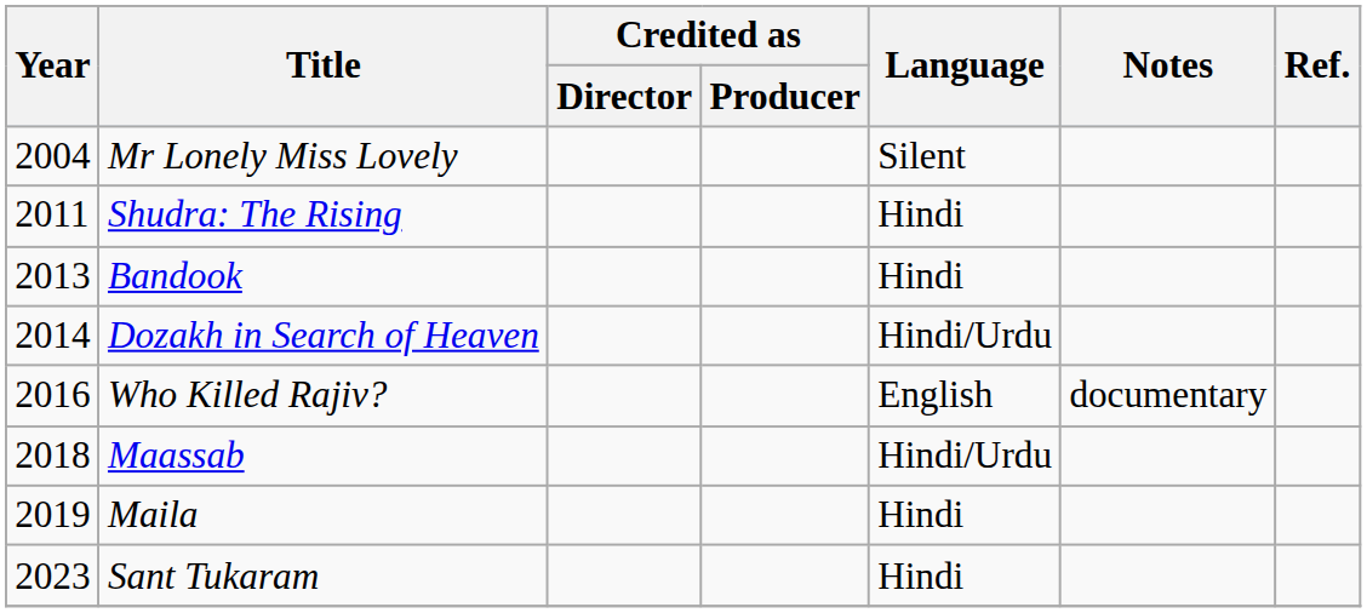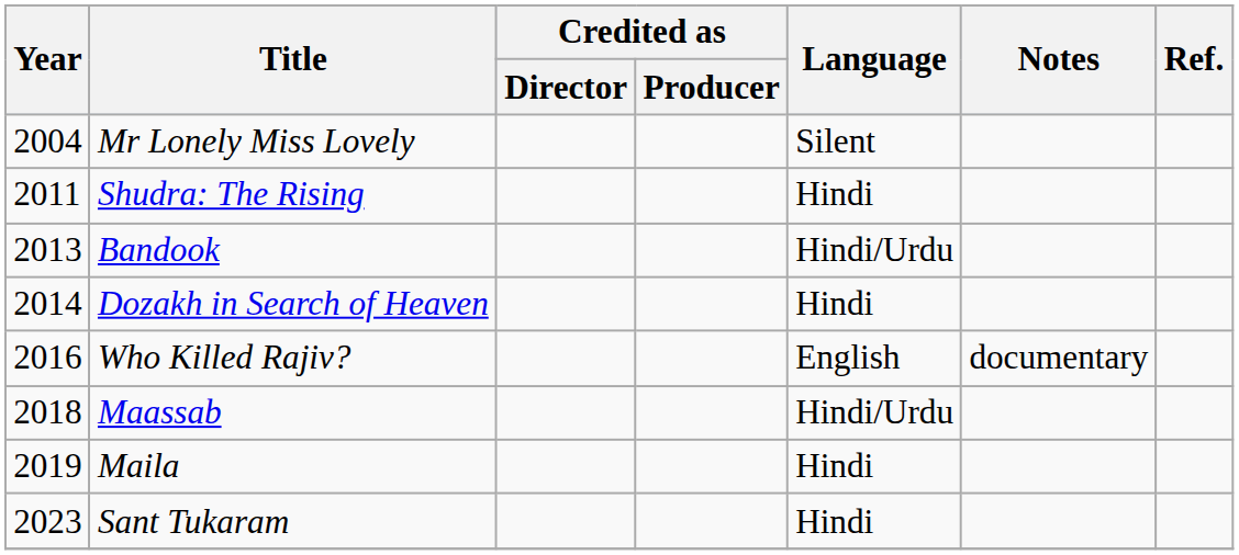 <table class="wikitable">
 <tr style="background:#B0C4DE; text-align:center;">
 <th rowspan="2" scope="col">Year</th>
 <th rowspan="2" scope="col">Title</th>
 <th scope="col"  colspan="2">Credited as</th>
 <th rowspan="2" scope="col">Language</th>
 <th rowspan="2" class="unsortable" scope="col">Notes</th>
 <th rowspan="2" class="unsortable" scope="col">Ref.</th>
 </tr>
 <tr>
 <th>Director</th>
 <th>Producer</th>
 </tr>
 <tr>
 <td>2004</td>
 <td><em>Mr Lonely Miss Lovely</em></td>
 <td></td>
 <td></td>
 <td>Silent</td>
 <td></td>
 <td></td>
 </tr>
 <tr>
 <td>2011</td>
 <td><em><a href='#'>Shudra: The Rising</a></em></td>
 <td></td>
 <td></td>
 <td>Hindi</td>
 <td></td>
 <td></td>
 </tr>
 <tr>
 <td>2013</td>
 <td><em><a href='#'>Bandook</a></em></td>
 <td></td>
 <td></td>
-<td>Hindi</td>
+<td>Hindi/Urdu</td>
 <td></td>
 <td></td>
 </tr>
 <tr>
 <td>2014</td>
 <td><em><a href='#'>Dozakh in Search of Heaven</a></em></td>
 <td></td>
 <td></td>
-<td>Hindi/Urdu</td>
+<td>Hindi</td>
 <td></td>
 <td></td>
 </tr>
 <tr>
 <td>2016</td>
 <td><em> Who Killed Rajiv?</em></td>
 <td></td>
 <td></td>
 <td>English</td>
 <td>documentary</td>
 <td></td>
 </tr>
 <tr>
 <td>2018</td>
 <td><em><a href='#'>Maassab</a></em></td>
 <td></td>
 <td></td>
 <td>Hindi/Urdu</td>
 <td></td>
 <td></td>
 </tr>
 <tr>
 <td>2019</td>
 <td><em>Maila</em></td>
 <td></td>
 <td></td>
 <td>Hindi</td>
 <td></td>
 <td></td>
 </tr>
 <tr>
 <td>2023</td>
 <td><em>Sant Tukaram</em></td>
 <td></td>
 <td></td>
 <td>Hindi</td>
 <td></td>
 <td></td>
 </tr>
 <tr>
 </tr>
 </table>
